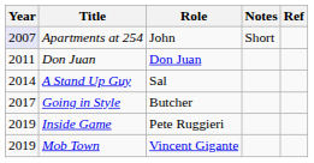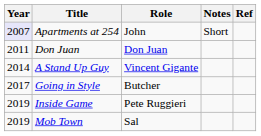 <table class="wikitable sortable">
 <tr>
 <th scope=col>Year</th>
 <th scope=col>Title</th>
 <th scope=col>Role</th>
 <th scope=col class="unsortable">Notes</th>
 <th scope=col class=unsortable>Ref</th>
 </tr>
 <tr>
 <td style="background: lavender;">2007</td>
 <td><em>Apartments at 254</em></td>
 <td>John</td>
 <td>Short</td>
 <td></td>
 </tr>
 <tr>
 <td>2011</td>
 <td><em>Don Juan</em></td>
 <td><a href='#'>Don Juan</a></td>
 <td></td>
 <td></td>
 </tr>
 <tr>
 <td>2014</td>
 <td data-sort-value="Stand Up Guy, A"><em><a href='#'>A Stand Up Guy</a></em></td>
-<td>Sal</td>
+<td><a href='#'>Vincent Gigante</a></td>
 <td></td>
 <td></td>
 </tr>
 <tr>
 <td>2017</td>
 <td><em><a href='#'>Going in Style</a></em></td>
 <td>Butcher</td>
 <td></td>
 <td></td>
 </tr>
 <tr>
 <td>2019</td>
 <td><em><a href='#'>Inside Game</a></em></td>
 <td>Pete Ruggieri</td>
 <td></td>
 <td></td>
 </tr>
 <tr>
 <td>2019</td>
 <td><em><a href='#'>Mob Town</a></em></td>
-<td><a href='#'>Vincent Gigante</a></td>
+<td>Sal</td>
 <td></td>
 <td></td>
 </tr>
 </table>
